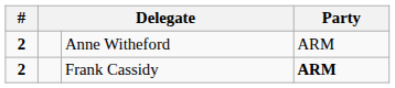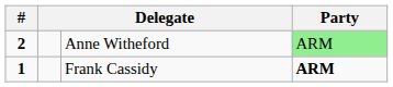 <table class="wikitable" style="float:right;clear:right;width:30%">
 <tr>
 <th>#</th>
 <th colspan="2">Delegate</th>
 <th>Party</th>
 </tr>
 <tr>
 <td align=center><strong>2</strong></td>
 <td> </td>
 <td>Anne Witheford</td>
-<td>ARM</td>
+<td style="background: lightgreen;">ARM</td>
 </tr>
 <tr>
-<td align=center><strong>2</strong></td>
+<td align=center><strong>1</strong></td>
 <td> </td>
 <td>Frank Cassidy</td>
 <td><strong>ARM</strong></td>
 </tr>
 </table>
